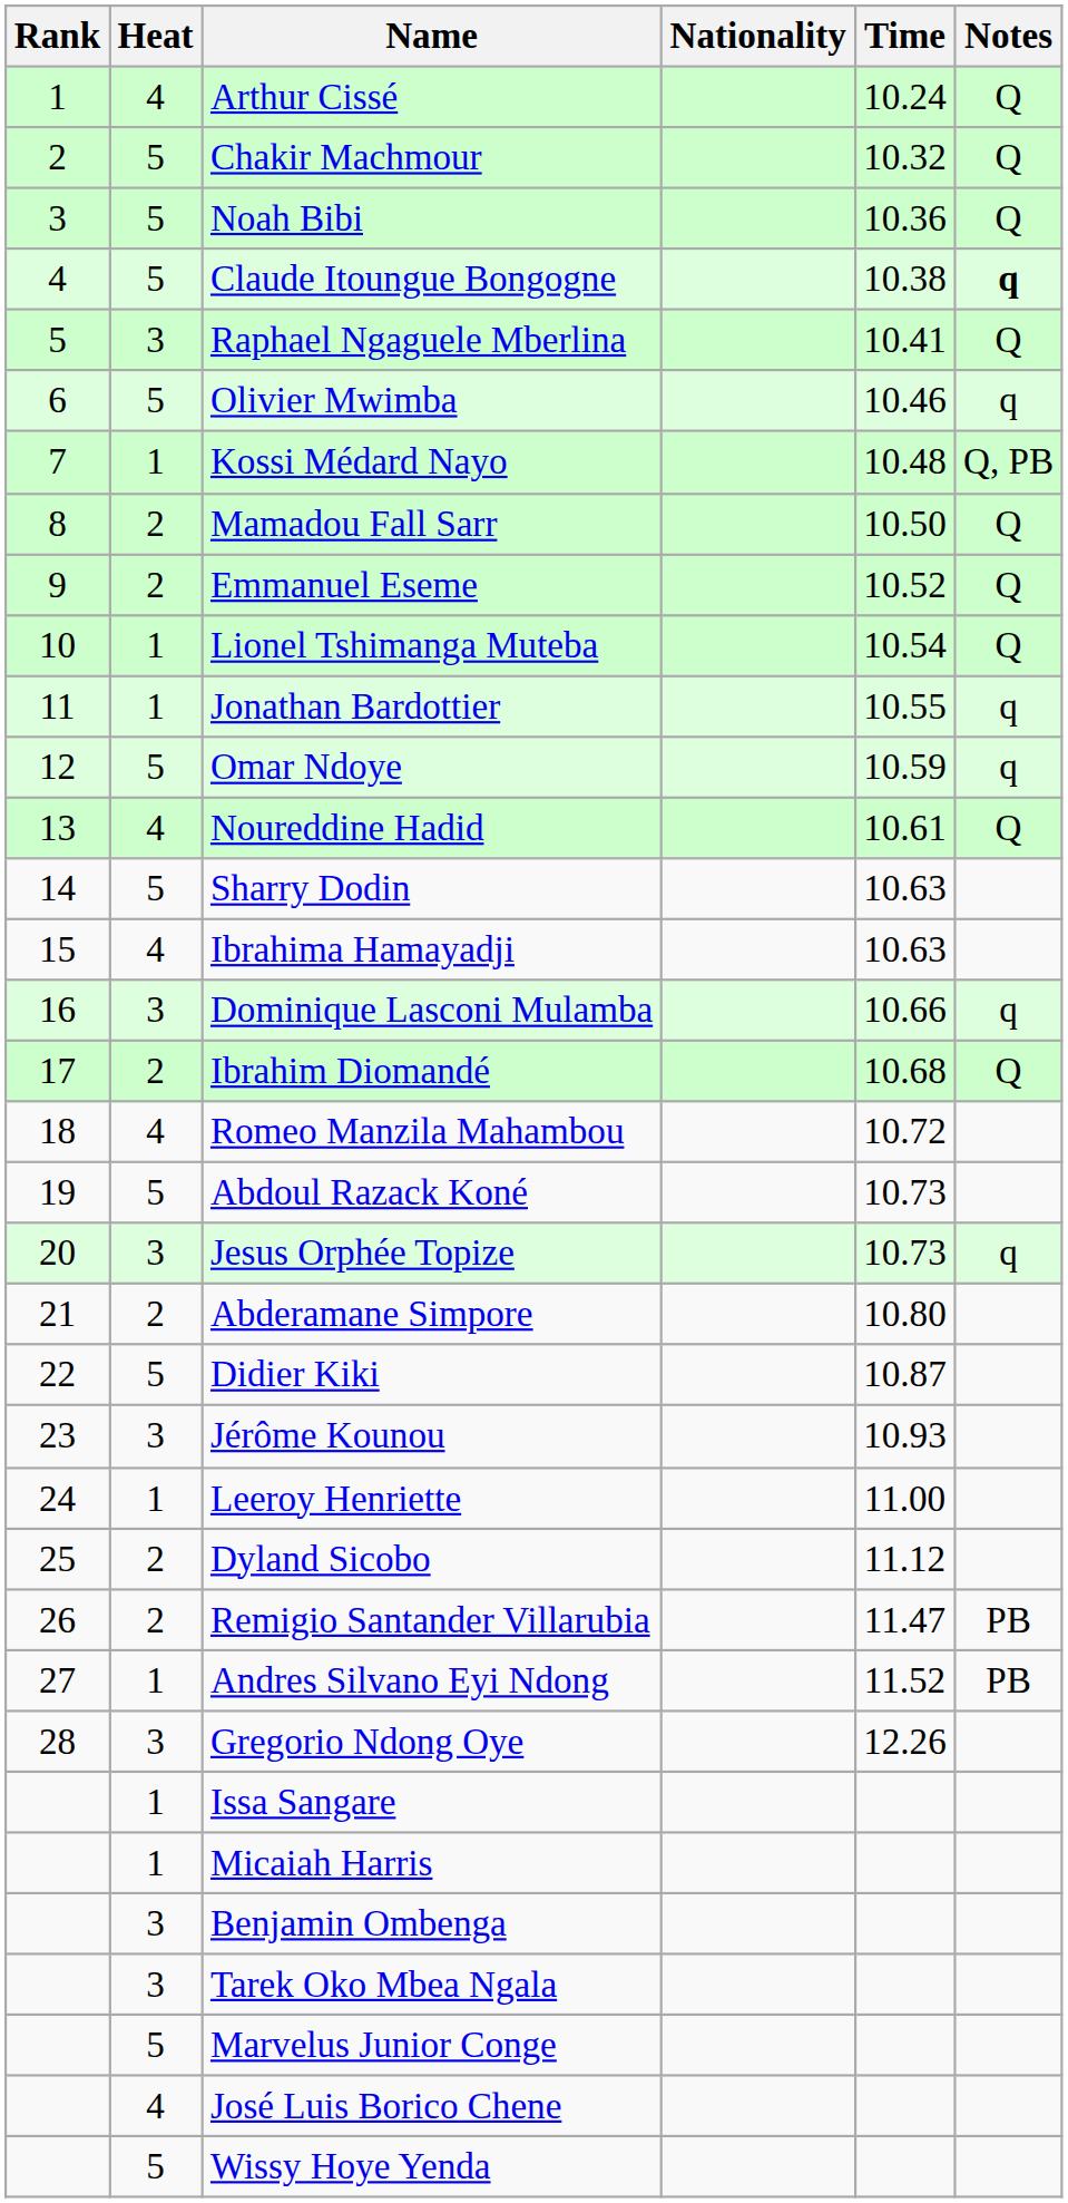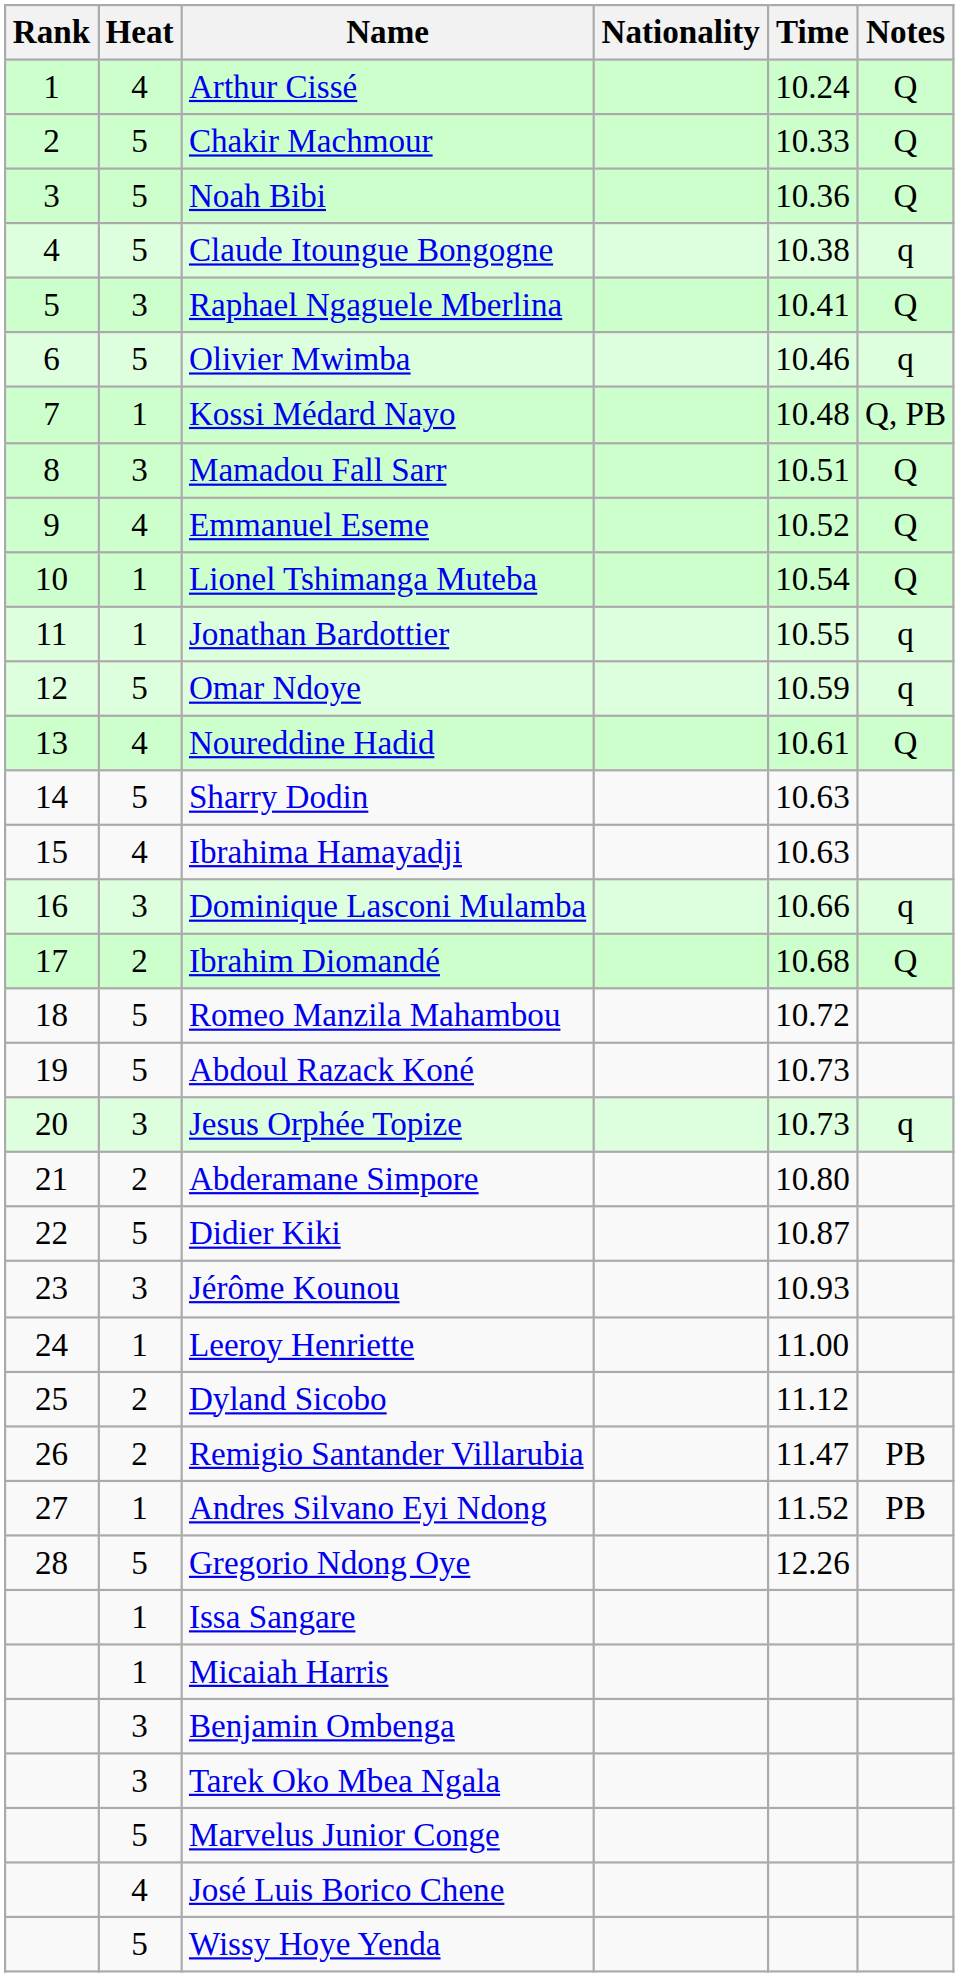 <table class="wikitable sortable" style="text-align:center; font-size:95%">
 <tr>
 <th>Rank</th>
 <th>Heat</th>
 <th>Name</th>
 <th>Nationality</th>
 <th>Time</th>
 <th>Notes</th>
 </tr>
 <tr bgcolor=ccffcc>
 <td>1</td>
 <td>4</td>
 <td align=left><a href='#'>Arthur Cissé</a></td>
 <td align=left></td>
 <td>10.24</td>
 <td>Q</td>
 </tr>
 <tr bgcolor=ccffcc>
 <td>2</td>
 <td>5</td>
 <td align=left><a href='#'>Chakir Machmour</a></td>
 <td align=left></td>
-<td>10.32</td>
+<td>10.33</td>
 <td>Q</td>
 </tr>
 <tr bgcolor=ccffcc>
 <td>3</td>
 <td>5</td>
 <td align=left><a href='#'>Noah Bibi</a></td>
 <td align=left></td>
 <td>10.36</td>
 <td>Q</td>
 </tr>
 <tr bgcolor=ddffdd>
 <td>4</td>
 <td>5</td>
 <td align=left><a href='#'>Claude Itoungue Bongogne</a></td>
 <td align=left></td>
 <td>10.38</td>
-<td><strong>q</strong></td>
+<td>q</td>
 </tr>
 <tr bgcolor=ccffcc>
 <td>5</td>
 <td>3</td>
 <td align=left><a href='#'>Raphael Ngaguele Mberlina</a></td>
 <td align=left></td>
 <td>10.41</td>
 <td>Q</td>
 </tr>
 <tr bgcolor=ddffdd>
 <td>6</td>
 <td>5</td>
 <td align=left><a href='#'>Olivier Mwimba</a></td>
 <td align=left></td>
 <td>10.46</td>
 <td>q</td>
 </tr>
 <tr bgcolor=ccffcc>
 <td>7</td>
 <td>1</td>
 <td align=left><a href='#'>Kossi Médard Nayo</a></td>
 <td align=left></td>
 <td>10.48</td>
 <td>Q, PB</td>
 </tr>
 <tr bgcolor=ccffcc>
 <td>8</td>
-<td>2</td>
+<td>3</td>
 <td align=left><a href='#'>Mamadou Fall Sarr</a></td>
 <td align=left></td>
-<td>10.50</td>
+<td>10.51</td>
 <td>Q</td>
 </tr>
 <tr bgcolor=ccffcc>
 <td>9</td>
-<td>2</td>
+<td>4</td>
 <td align=left><a href='#'>Emmanuel Eseme</a></td>
 <td align=left></td>
 <td>10.52</td>
 <td>Q</td>
 </tr>
 <tr bgcolor=ccffcc>
 <td>10</td>
 <td>1</td>
 <td align=left><a href='#'>Lionel Tshimanga Muteba</a></td>
 <td align=left></td>
 <td>10.54</td>
 <td>Q</td>
 </tr>
 <tr bgcolor=ddffdd>
 <td>11</td>
 <td>1</td>
 <td align=left><a href='#'>Jonathan Bardottier</a></td>
 <td align=left></td>
 <td>10.55</td>
 <td>q</td>
 </tr>
 <tr bgcolor=ddffdd>
 <td>12</td>
 <td>5</td>
 <td align=left><a href='#'>Omar Ndoye</a></td>
 <td align=left></td>
 <td>10.59</td>
 <td>q</td>
 </tr>
 <tr bgcolor=ccffcc>
 <td>13</td>
 <td>4</td>
 <td align=left><a href='#'>Noureddine Hadid</a></td>
 <td align=left></td>
 <td>10.61</td>
 <td>Q</td>
 </tr>
 <tr>
 <td>14</td>
 <td>5</td>
 <td align=left><a href='#'>Sharry Dodin</a></td>
 <td align=left></td>
 <td>10.63</td>
 <td></td>
 </tr>
 <tr>
 <td>15</td>
 <td>4</td>
 <td align=left><a href='#'>Ibrahima Hamayadji</a></td>
 <td align=left></td>
 <td>10.63</td>
 <td></td>
 </tr>
 <tr bgcolor=ddffdd>
 <td>16</td>
 <td>3</td>
 <td align=left><a href='#'>Dominique Lasconi Mulamba</a></td>
 <td align=left></td>
 <td>10.66</td>
 <td>q</td>
 </tr>
 <tr bgcolor=ccffcc>
 <td>17</td>
 <td>2</td>
 <td align=left><a href='#'>Ibrahim Diomandé</a></td>
 <td align=left></td>
 <td>10.68</td>
 <td>Q</td>
 </tr>
 <tr>
 <td>18</td>
-<td>4</td>
+<td>5</td>
 <td align=left><a href='#'>Romeo Manzila Mahambou</a></td>
 <td align=left></td>
 <td>10.72</td>
 <td></td>
 </tr>
 <tr>
 <td>19</td>
 <td>5</td>
 <td align=left><a href='#'>Abdoul Razack Koné</a></td>
 <td align=left></td>
 <td>10.73</td>
 <td></td>
 </tr>
 <tr bgcolor=ddffdd>
 <td>20</td>
 <td>3</td>
 <td align=left><a href='#'>Jesus Orphée Topize</a></td>
 <td align=left></td>
 <td>10.73</td>
 <td>q</td>
 </tr>
 <tr>
 <td>21</td>
 <td>2</td>
 <td align=left><a href='#'>Abderamane Simpore</a></td>
 <td align=left></td>
 <td>10.80</td>
 <td></td>
 </tr>
 <tr>
 <td>22</td>
 <td>5</td>
 <td align=left><a href='#'>Didier Kiki</a></td>
 <td align=left></td>
 <td>10.87</td>
 <td></td>
 </tr>
 <tr>
 <td>23</td>
 <td>3</td>
 <td align=left><a href='#'>Jérôme Kounou</a></td>
 <td align=left></td>
 <td>10.93</td>
 <td></td>
 </tr>
 <tr>
 <td>24</td>
 <td>1</td>
 <td align=left><a href='#'>Leeroy Henriette</a></td>
 <td align=left></td>
 <td>11.00</td>
 <td></td>
 </tr>
 <tr>
 <td>25</td>
 <td>2</td>
 <td align=left><a href='#'>Dyland Sicobo</a></td>
 <td align=left></td>
 <td>11.12</td>
 <td></td>
 </tr>
 <tr>
 <td>26</td>
 <td>2</td>
 <td align=left><a href='#'>Remigio Santander Villarubia</a></td>
 <td align=left></td>
 <td>11.47</td>
 <td>PB</td>
 </tr>
 <tr>
 <td>27</td>
 <td>1</td>
 <td align=left><a href='#'>Andres Silvano Eyi Ndong</a></td>
 <td align=left></td>
 <td>11.52</td>
 <td>PB</td>
 </tr>
 <tr>
 <td>28</td>
-<td>3</td>
+<td>5</td>
 <td align=left><a href='#'>Gregorio Ndong Oye</a></td>
 <td align=left></td>
 <td>12.26</td>
 <td></td>
 </tr>
 <tr>
 <td></td>
 <td>1</td>
 <td align=left><a href='#'>Issa Sangare</a></td>
 <td align=left></td>
 <td></td>
 <td></td>
 </tr>
 <tr>
 <td></td>
 <td>1</td>
 <td align=left><a href='#'>Micaiah Harris</a></td>
 <td align=left></td>
 <td></td>
 <td></td>
 </tr>
 <tr>
 <td></td>
 <td>3</td>
 <td align=left><a href='#'>Benjamin Ombenga</a></td>
 <td align=left></td>
 <td></td>
 <td></td>
 </tr>
 <tr>
 <td></td>
 <td>3</td>
 <td align=left><a href='#'>Tarek Oko Mbea Ngala</a></td>
 <td align=left></td>
 <td></td>
 <td></td>
 </tr>
 <tr>
 <td></td>
 <td>5</td>
 <td align=left><a href='#'>Marvelus Junior Conge</a></td>
 <td align=left></td>
 <td></td>
 <td></td>
 </tr>
 <tr>
 <td></td>
 <td>4</td>
 <td align=left><a href='#'>José Luis Borico Chene</a></td>
 <td align=left></td>
 <td></td>
 <td></td>
 </tr>
 <tr>
 <td></td>
 <td>5</td>
 <td align=left><a href='#'>Wissy Hoye Yenda</a></td>
 <td align=left></td>
 <td></td>
 <td></td>
 </tr>
 </table>
